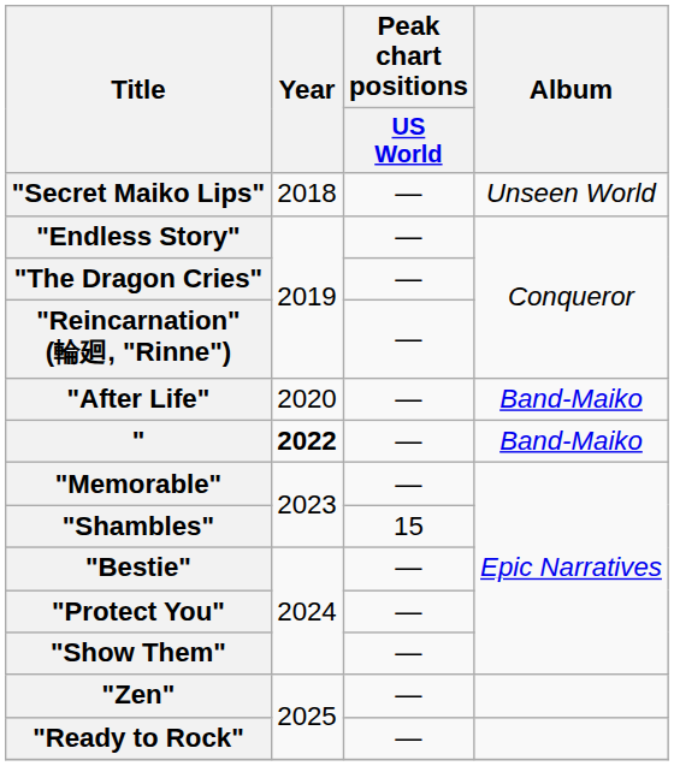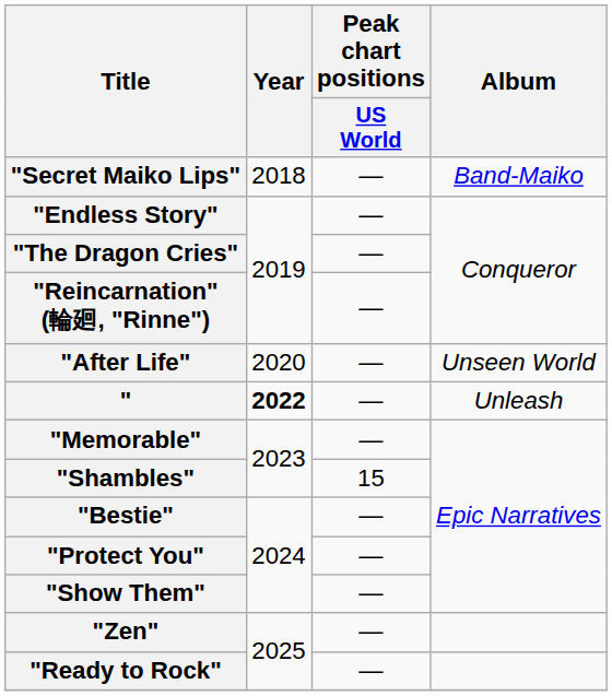 <table class="wikitable plainrowheaders" style="text-align:center">
 <tr>
 <th scope="col" rowspan="2">Title</th>
 <th scope="col" rowspan="2">Year</th>
 <th scope="col" colspan="1">Peak chart positions</th>
 <th scope="col" rowspan="2">Album</th>
 </tr>
 <tr>
 <th scope="col" style="width:4em;font-size:90%"><a href='#'>US<br>World</a><br></th>
 </tr>
 <tr>
 <th scope="row">"Secret Maiko Lips"<br></th>
 <td>2018</td>
 <td>—</td>
-<td><em>Unseen World</em></td>
+<td><em><a href='#'>Band-Maiko</a></em></td>
 </tr>
 <tr>
 <th scope="row">"Endless Story"</th>
 <td rowspan="3">2019</td>
 <td>—</td>
 <td rowspan="3"><em>Conqueror</em></td>
 </tr>
 <tr>
 <th scope="row">"The Dragon Cries"</th>
 <td>—</td>
 </tr>
 <tr>
 <th scope="row">"Reincarnation"<br>(輪廻, "Rinne")</th>
 <td>—</td>
 </tr>
 <tr>
 <th scope="row">"After Life"</th>
 <td>2020</td>
 <td>—</td>
-<td><em><a href='#'>Band-Maiko</a></em></td>
+<td><em>Unseen World</em></td>
 </tr>
 <tr>
 <th scope="row">"</th>
 <td><strong>2022</strong></td>
 <td>—</td>
-<td><em><a href='#'>Band-Maiko</a></em></td>
+<td><em>Unleash</em></td>
 </tr>
 <tr>
 <th scope="row">"Memorable"</th>
 <td rowspan="2">2023</td>
 <td>—</td>
 <td rowspan="5"><em><a href='#'>Epic Narratives</a></em></td>
 </tr>
 <tr>
 <th scope="row">"Shambles"</th>
 <td>15</td>
 </tr>
 <tr>
 <th scope="row">"Bestie"</th>
 <td rowspan="3">2024</td>
 <td>—</td>
 </tr>
 <tr>
 <th scope="row">"Protect You"</th>
 <td>—</td>
 </tr>
 <tr>
 <th scope="row">"Show Them"<br></th>
 <td>—</td>
 </tr>
 <tr>
 <th scope="row">"Zen"</th>
 <td rowspan="2">2025</td>
 <td>—</td>
 <td></td>
 </tr>
 <tr>
 <th scope="row">"Ready to Rock"</th>
 <td>—</td>
 <td></td>
 </tr>
 <tr>
 </tr>
 </table>
